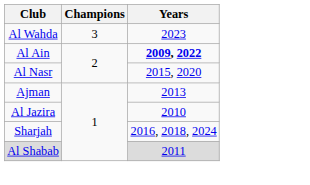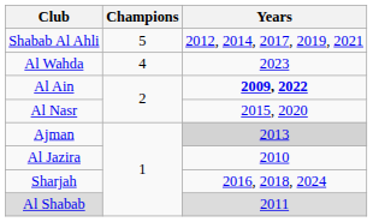 <table class="wikitable" style="text-align:center">
 <tr>
 <th>Club</th>
 <th>Champions</th>
 <th>Years</th>
 </tr>
 <tr>
+<td><a href='#'>Shabab Al Ahli</a></td>
+<td>5</td>
+<td><a href='#'>2012</a>, <a href='#'>2014</a>, <a href='#'>2017</a>, <a href='#'>2019</a>, <a href='#'>2021</a></td>
+</tr>
+<tr>
 <td><a href='#'>Al Wahda</a></td>
-<td>3</td>
+<td>4</td>
 <td><a href='#'>2023</a></td>
 </tr>
 <tr>
 <td><a href='#'>Al Ain</a></td>
 <td rowspan=2>2</td>
 <td><strong><a href='#'>2009</a>, <a href='#'>2022</a></strong></td>
 </tr>
 <tr>
 <td><a href='#'>Al Nasr</a></td>
 <td><a href='#'>2015</a>, <a href='#'>2020</a></td>
 </tr>
 <tr>
 <td><a href='#'>Ajman</a></td>
 <td rowspan=4>1</td>
-<td><a href='#'>2013</a></td>
+<td style="background: lightgrey;"><a href='#'>2013</a></td>
 </tr>
 <tr>
 <td><a href='#'>Al Jazira</a></td>
 <td><a href='#'>2010</a></td>
 </tr>
 <tr>
 <td><a href='#'>Sharjah</a></td>
 <td><a href='#'>2016</a>, <a href='#'>2018</a>, <a href='#'>2024</a></td>
 </tr>
 <tr bgcolor=#DCDCDC>
 <td><a href='#'>Al Shabab</a></td>
 <td><a href='#'>2011</a></td>
 </tr>
 </table>
